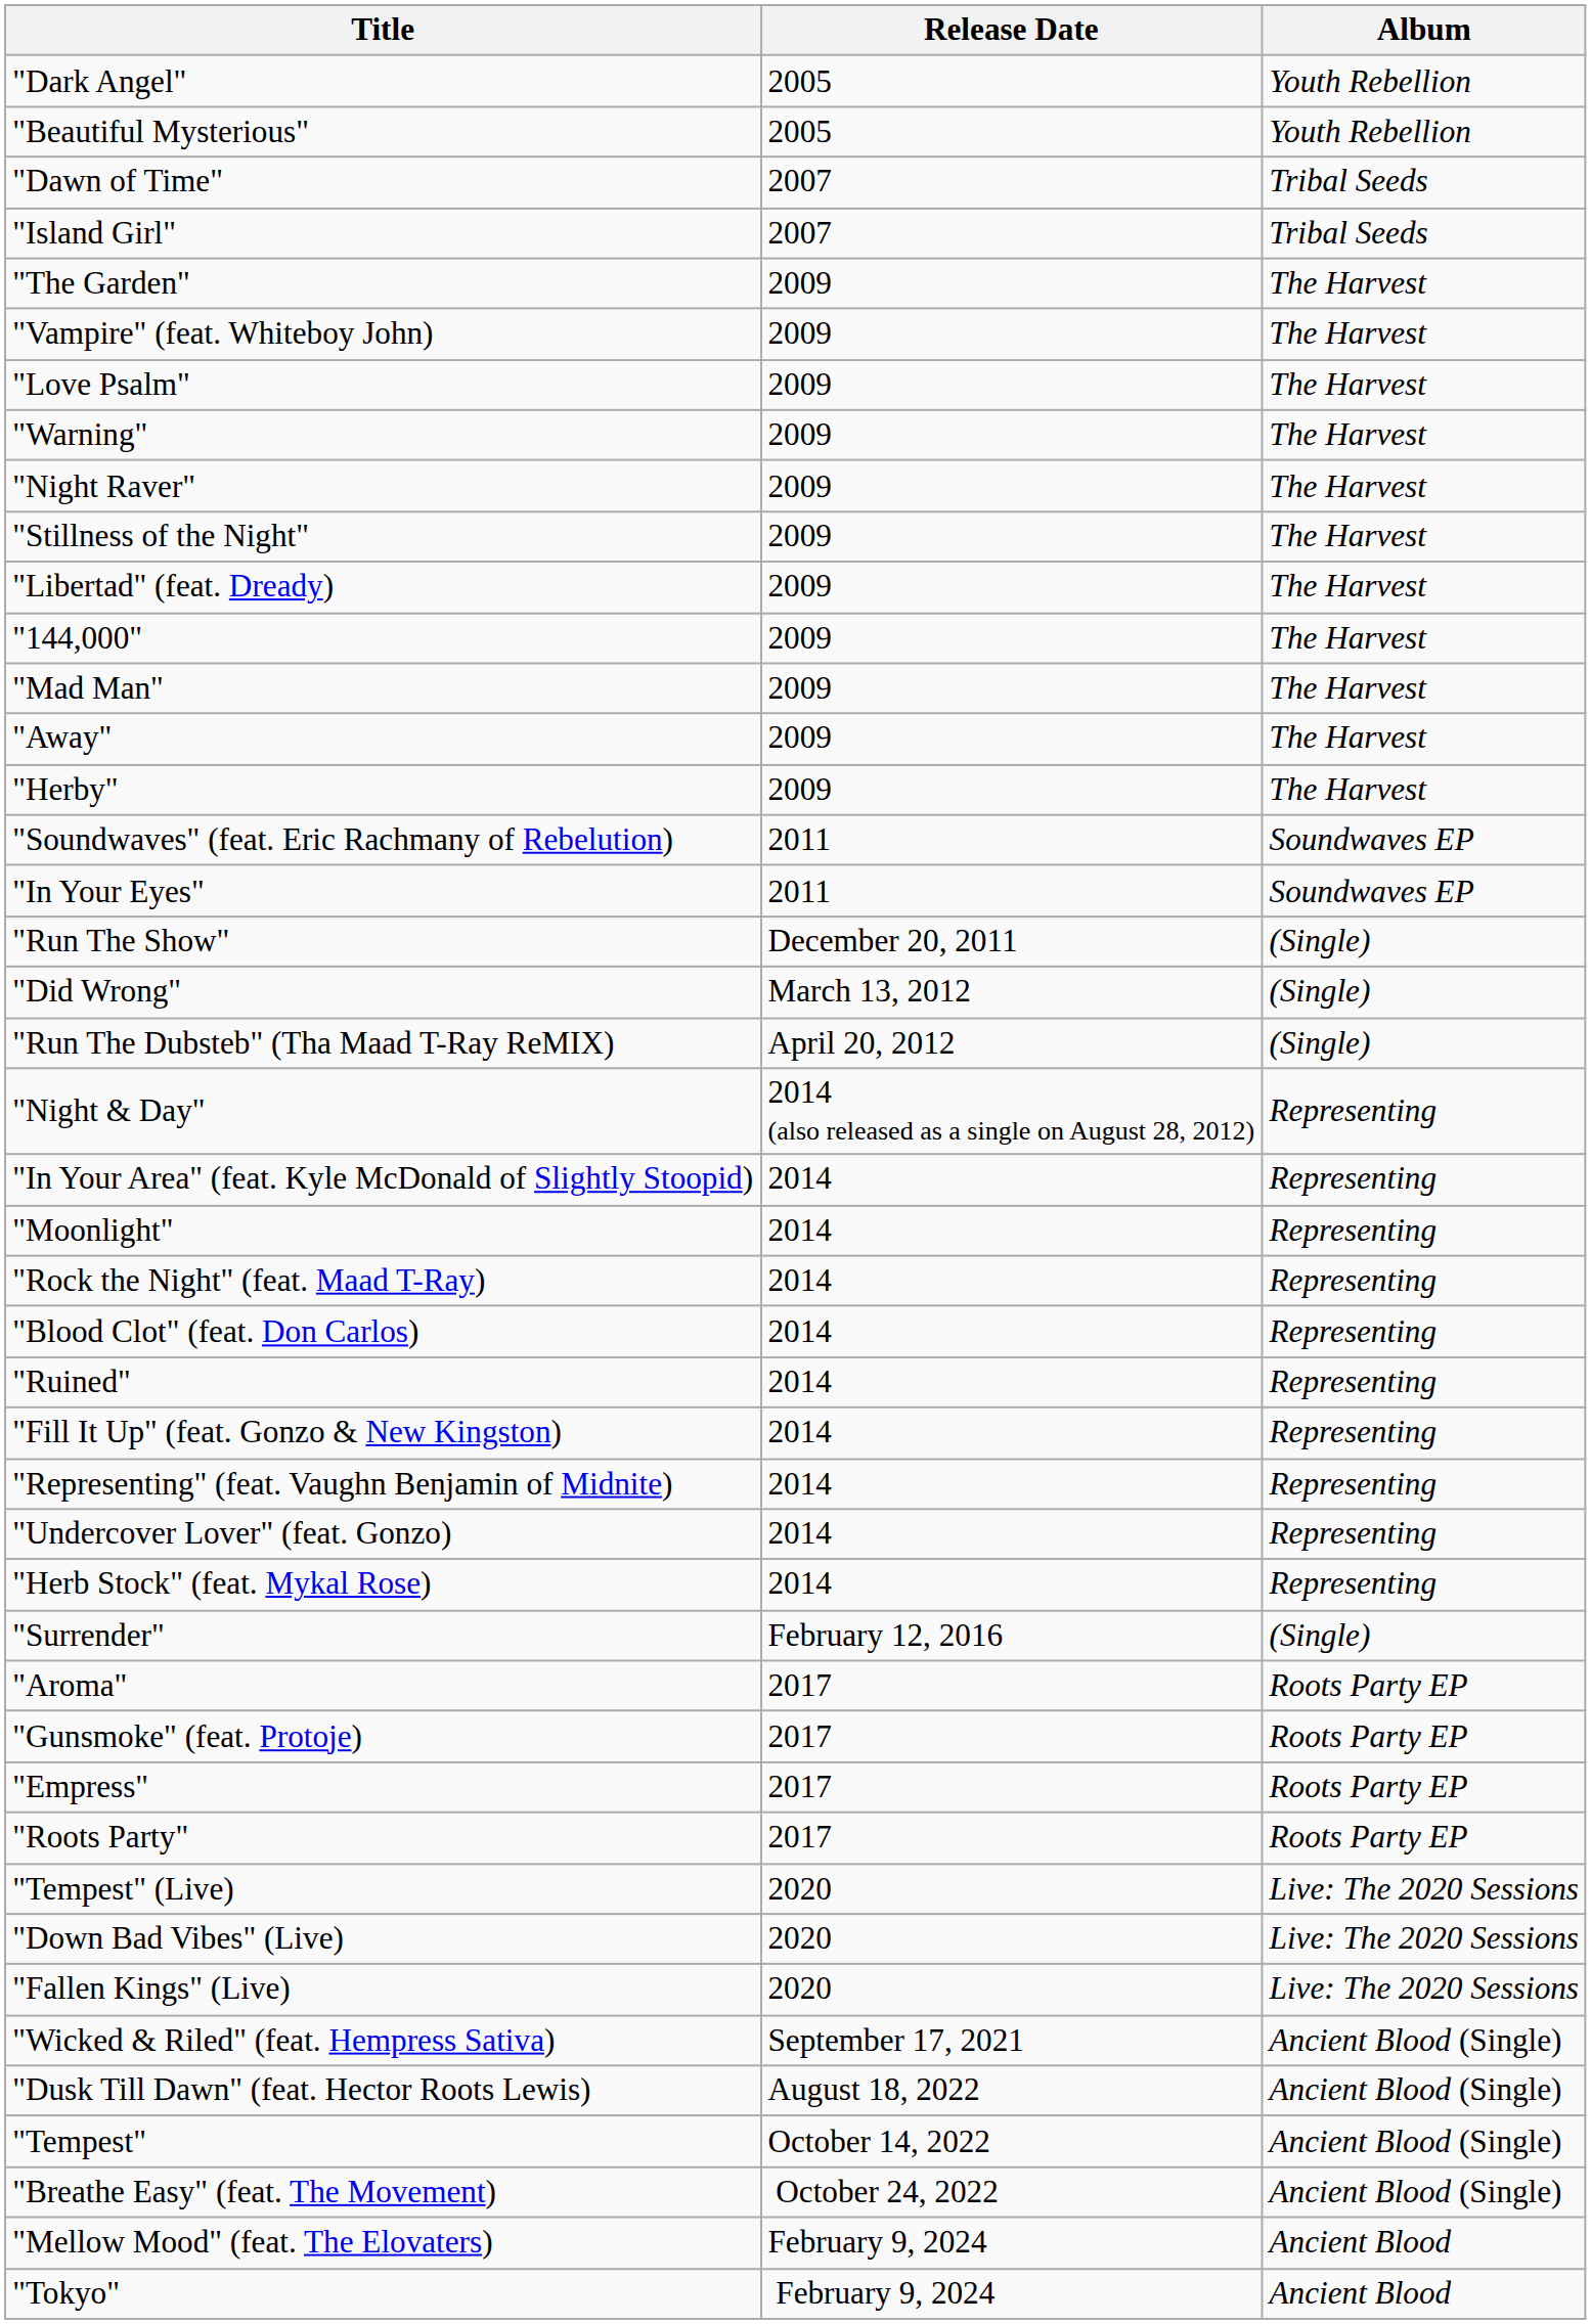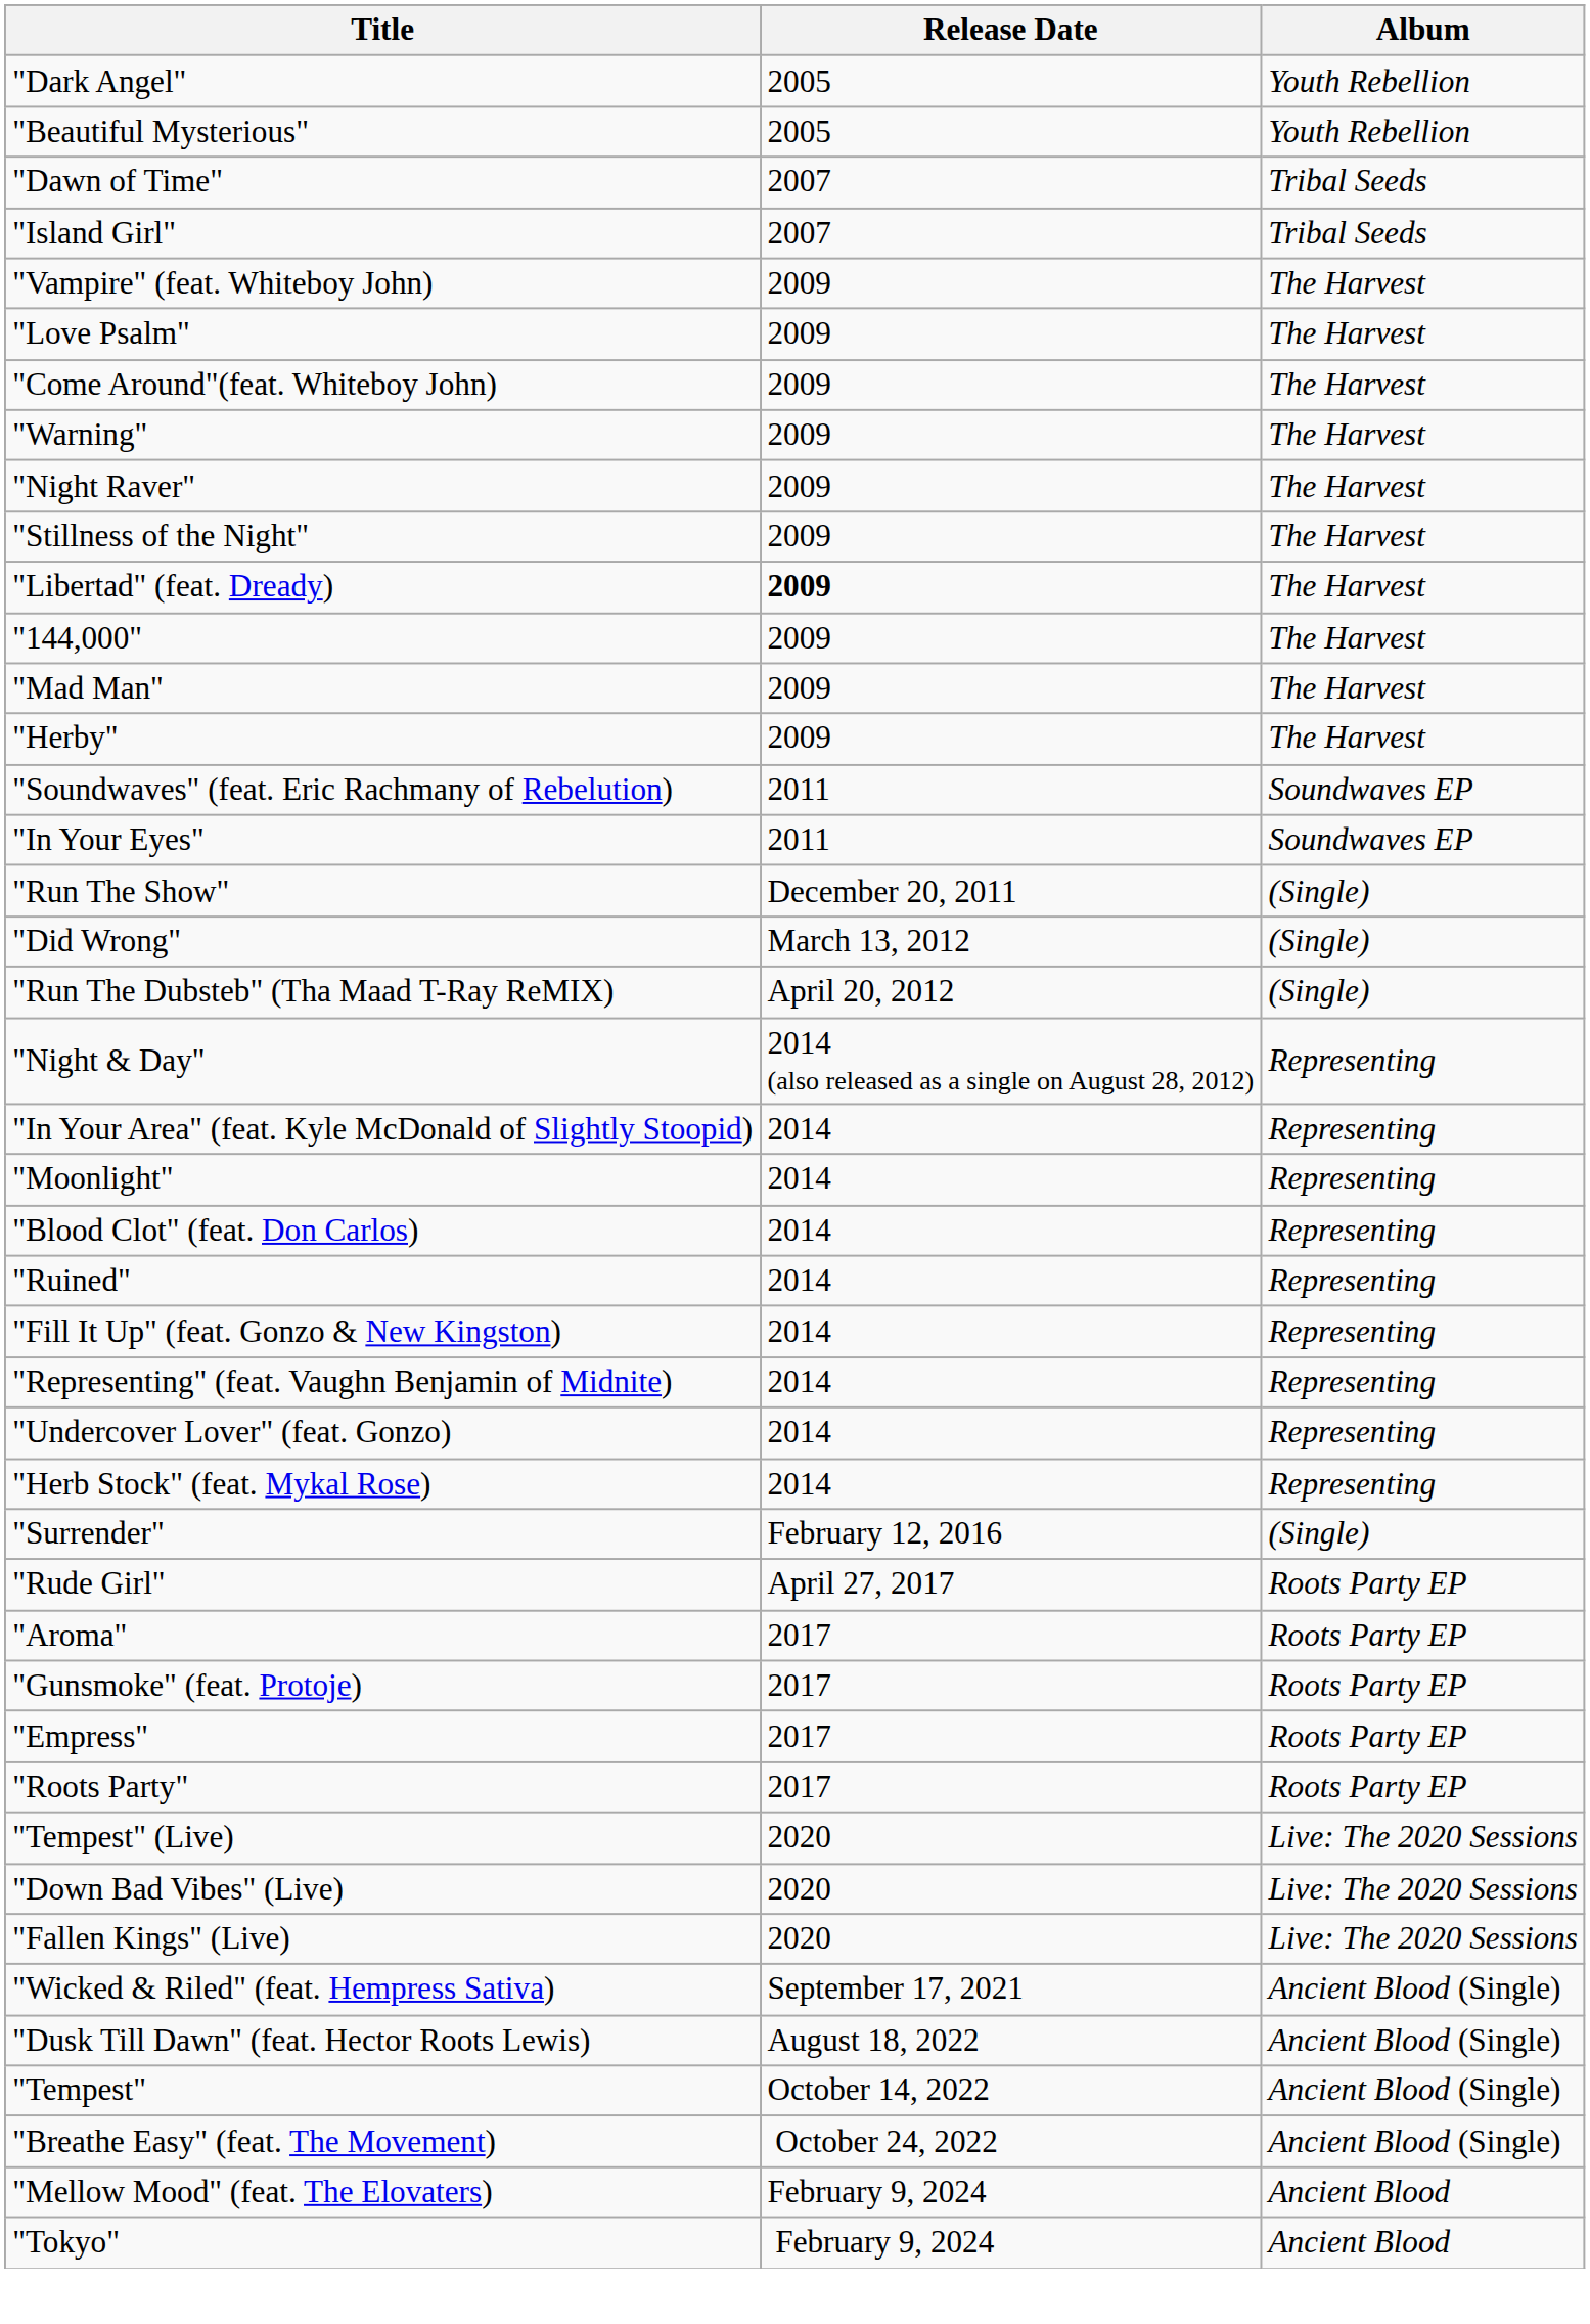 <table class="wikitable">
 <tr>
 <th>Title</th>
 <th>Release Date</th>
 <th>Album</th>
 </tr>
 <tr>
 <td>"Dark Angel"</td>
 <td>2005</td>
 <td><em>Youth Rebellion</em></td>
 </tr>
 <tr>
 <td>"Beautiful Mysterious"</td>
 <td>2005</td>
 <td><em>Youth Rebellion</em></td>
 </tr>
 <tr>
 <td>"Dawn of Time"</td>
 <td>2007</td>
 <td><em>Tribal Seeds</em></td>
 </tr>
 <tr>
 <td>"Island Girl"</td>
 <td>2007</td>
 <td><em>Tribal Seeds</em></td>
 </tr>
 <tr>
-<td>"The Garden"</td>
-<td>2009</td>
-<td><em>The Harvest</em></td>
-</tr>
-<tr>
 <td>"Vampire" (feat. Whiteboy John)</td>
 <td>2009</td>
 <td><em>The Harvest</em></td>
 </tr>
 <tr>
 <td>"Love Psalm"</td>
+<td>2009</td>
+<td><em>The Harvest</em></td>
+</tr>
+<tr>
+<td>"Come Around"(feat. Whiteboy John)</td>
 <td>2009</td>
 <td><em>The Harvest</em></td>
 </tr>
 <tr>
 <td>"Warning"</td>
 <td>2009</td>
 <td><em>The Harvest</em></td>
 </tr>
 <tr>
 <td>"Night Raver"</td>
 <td>2009</td>
 <td><em>The Harvest</em></td>
 </tr>
 <tr>
 <td>"Stillness of the Night"</td>
 <td>2009</td>
 <td><em>The Harvest</em></td>
 </tr>
 <tr>
 <td>"Libertad" (feat. <a href='#'>Dready</a>)</td>
-<td>2009</td>
+<td><strong>2009</strong></td>
 <td><em>The Harvest</em></td>
 </tr>
 <tr>
 <td>"144,000"</td>
 <td>2009</td>
 <td><em>The Harvest</em></td>
 </tr>
 <tr>
 <td>"Mad Man"</td>
-<td>2009</td>
-<td><em>The Harvest</em></td>
-</tr>
-<tr>
-<td>"Away"</td>
 <td>2009</td>
 <td><em>The Harvest</em></td>
 </tr>
 <tr>
 <td>"Herby"</td>
 <td>2009</td>
 <td><em>The Harvest</em></td>
 </tr>
 <tr>
 <td>"Soundwaves" (feat. Eric Rachmany of <a href='#'>Rebelution</a>)</td>
 <td>2011</td>
 <td><em>Soundwaves EP</em></td>
 </tr>
 <tr>
 <td>"In Your Eyes"</td>
 <td>2011</td>
 <td><em>Soundwaves EP</em></td>
 </tr>
 <tr>
 <td>"Run The Show"</td>
 <td>December 20, 2011</td>
 <td><em>(Single)</em></td>
 </tr>
 <tr>
 <td>"Did Wrong"</td>
 <td>March 13, 2012</td>
 <td><em>(Single)</em></td>
 </tr>
 <tr>
 <td>"Run The Dubsteb" (Tha Maad T-Ray ReMIX)</td>
 <td>April 20, 2012</td>
 <td><em>(Single)</em></td>
 </tr>
 <tr>
 <td>"Night & Day"</td>
 <td>2014<br> <small>(also released as a single on August 28, 2012)</small></td>
 <td><em>Representing</em></td>
 </tr>
 <tr>
 <td>"In Your Area" (feat. Kyle McDonald of <a href='#'>Slightly Stoopid</a>)</td>
 <td>2014</td>
 <td><em>Representing</em></td>
 </tr>
 <tr>
 <td>"Moonlight"</td>
 <td>2014</td>
 <td><em>Representing</em></td>
 </tr>
 <tr>
-<td>"Rock the Night" (feat. <a href='#'>Maad T-Ray</a>)</td>
-<td>2014</td>
-<td><em>Representing</em></td>
-</tr>
-<tr>
 <td>"Blood Clot" (feat. <a href='#'>Don Carlos</a>)</td>
 <td>2014</td>
 <td><em>Representing</em></td>
 </tr>
 <tr>
 <td>"Ruined"</td>
 <td>2014</td>
 <td><em>Representing</em></td>
 </tr>
 <tr>
 <td>"Fill It Up" (feat. Gonzo & <a href='#'>New Kingston</a>)</td>
 <td>2014</td>
 <td><em>Representing</em></td>
 </tr>
 <tr>
 <td>"Representing" (feat. Vaughn Benjamin of <a href='#'>Midnite</a>)</td>
 <td>2014</td>
 <td><em>Representing</em></td>
 </tr>
 <tr>
 <td>"Undercover Lover" (feat. Gonzo)</td>
 <td>2014</td>
 <td><em>Representing</em></td>
 </tr>
 <tr>
 <td>"Herb Stock" (feat. <a href='#'>Mykal Rose</a>)</td>
 <td>2014</td>
 <td><em>Representing</em></td>
 </tr>
 <tr>
 <td>"Surrender"</td>
 <td>February 12, 2016</td>
 <td><em>(Single)</em></td>
+</tr>
+<tr>
+<td>"Rude Girl"</td>
+<td>April 27, 2017</td>
+<td><em>Roots Party EP</em></td>
 </tr>
 <tr>
 <td>"Aroma"</td>
 <td>2017</td>
 <td><em>Roots Party EP</em></td>
 </tr>
 <tr>
 <td>"Gunsmoke" (feat. <a href='#'>Protoje</a>)</td>
 <td>2017</td>
 <td><em>Roots Party EP</em></td>
 </tr>
 <tr>
 <td>"Empress"</td>
 <td>2017</td>
 <td><em>Roots Party EP</em></td>
 </tr>
 <tr>
 <td>"Roots Party"</td>
 <td>2017</td>
 <td><em>Roots Party EP</em></td>
 </tr>
 <tr>
 <td>"Tempest" (Live)</td>
 <td>2020</td>
 <td><em>Live: The 2020 Sessions</em></td>
 </tr>
 <tr>
 <td>"Down Bad Vibes" (Live)</td>
 <td>2020</td>
 <td><em>Live: The 2020 Sessions</em></td>
 </tr>
 <tr>
 <td>"Fallen Kings" (Live)</td>
 <td>2020</td>
 <td><em>Live: The 2020 Sessions</em></td>
 </tr>
 <tr>
 <td>"Wicked & Riled" (feat. <a href='#'>Hempress Sativa</a>)</td>
 <td>September 17, 2021</td>
 <td><em>Ancient Blood</em> (Single)</td>
 </tr>
 <tr>
 <td>"Dusk Till Dawn" (feat. Hector Roots Lewis)</td>
 <td>August 18, 2022</td>
 <td><em>Ancient Blood</em> (Single)</td>
 </tr>
 <tr>
 <td>"Tempest"</td>
 <td>October 14, 2022</td>
 <td><em>Ancient Blood</em> (Single)</td>
 </tr>
 <tr>
 <td>"Breathe Easy" (feat. <a href='#'>The Movement</a>)</td>
 <td> October 24, 2022</td>
 <td><em>Ancient Blood</em> (Single)</td>
 </tr>
 <tr>
 <td>"Mellow Mood" (feat. <a href='#'>The Elovaters</a>)</td>
 <td>February 9, 2024</td>
 <td><em>Ancient Blood</em></td>
 </tr>
 <tr>
 <td>"Tokyo"</td>
 <td> February 9, 2024</td>
 <td><em>Ancient Blood</em></td>
 </tr>
 </table>
